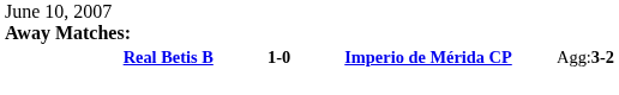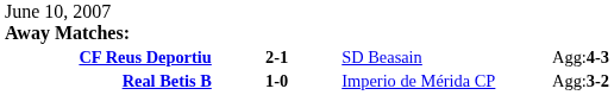 <table width=100% cellspacing=1>
 <tr>
 <th width=20%></th>
 <th width=12%></th>
 <th width=20%></th>
 <th></th>
 </tr>
 <tr>
 <td>June 10, 2007<br><strong>Away Matches:</strong></td>
 </tr>
 <tr style=font-size:90%>
+<td align=right><strong><a href='#'>CF Reus Deportiu</a></strong></td>
+<td align=center><strong>2-1</strong></td>
+<td><a href='#'>SD Beasain</a></td>
+<td>Agg:<strong>4-3</strong></td>
+</tr>
+<tr style=font-size:90%>
 <td align=right><strong><a href='#'>Real Betis B</a></strong></td>
 <td align=center><strong>1-0</strong></td>
-<td><strong><a href='#'>Imperio de Mérida CP</a></strong></td>
+<td><a href='#'>Imperio de Mérida CP</a></td>
 <td>Agg:<strong>3-2</strong></td>
 </tr>
 </table>
